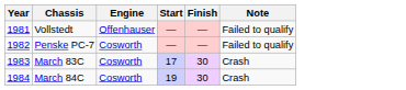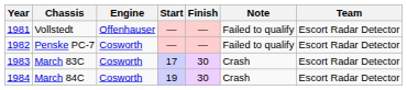 <table class="wikitable" style="font-size: 95%;">
 <tr>
 <th>Year</th>
 <th>Chassis</th>
 <th>Engine</th>
 <th>Start</th>
 <th>Finish</th>
 <th>Note</th>
+<th>Team</th>
 </tr>
 <tr>
 <td><a href='#'>1981</a></td>
 <td>Vollstedt</td>
 <td><a href='#'>Offenhauser</a></td>
 <td align=center style="background-color:#FFCFCF">—</td>
 <td align=center style="background-color:#FFCFCF">—</td>
 <td>Failed to qualify</td>
+<td>Escort Radar Detector</td>
 </tr>
 <tr>
 <td><a href='#'>1982</a></td>
 <td><a href='#'>Penske</a> PC-7</td>
 <td><a href='#'>Cosworth</a></td>
 <td align=center style="background-color:#FFCFCF">—</td>
 <td align=center style="background-color:#FFCFCF">—</td>
 <td>Failed to qualify</td>
+<td>Escort Radar Detector</td>
 </tr>
 <tr>
 <td><a href='#'>1983</a></td>
 <td><a href='#'>March</a> 83C</td>
 <td><a href='#'>Cosworth</a></td>
 <td align=center style="background-color:#CFCFFF">17</td>
 <td align=center style="background-color:#EFCFFF">30</td>
 <td>Crash</td>
+<td>Escort Radar Detector</td>
 </tr>
 <tr>
 <td><a href='#'>1984</a></td>
 <td><a href='#'>March</a> 84C</td>
 <td><a href='#'>Cosworth</a></td>
 <td align=center style="background-color:#CFCFFF">19</td>
 <td align=center style="background-color:#EFCFFF">30</td>
 <td>Crash</td>
+<td>Escort Radar Detector</td>
 </tr>
 </table>
